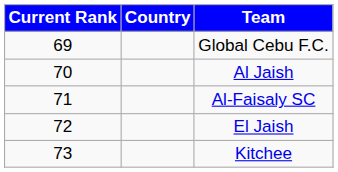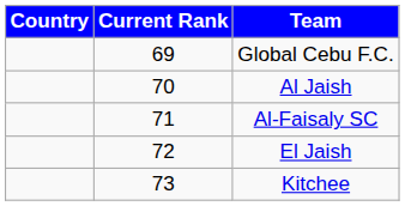 <table class="wikitable" style="text-align: center">
 <tr>
+<th style="background:blue;color:white;">Country</th>
 <th style="background:blue;color:white;">Current Rank</th>
-<th style="background:blue;color:white;">Country</th>
 <th style="background:blue;color:white;">Team</th>
 </tr>
 <tr>
+<td></td>
 <td>69</td>
-<td></td>
 <td>Global Cebu F.C.</td>
 </tr>
 <tr>
+<td></td>
 <td>70</td>
-<td></td>
 <td><a href='#'>Al Jaish</a></td>
 </tr>
 <tr>
+<td></td>
 <td>71</td>
-<td></td>
 <td><a href='#'>Al-Faisaly SC</a></td>
 </tr>
 <tr>
+<td></td>
 <td>72</td>
-<td></td>
 <td><a href='#'>El Jaish</a></td>
 </tr>
 <tr>
+<td></td>
 <td>73</td>
-<td></td>
 <td><a href='#'>Kitchee</a></td>
 </tr>
 </table>
